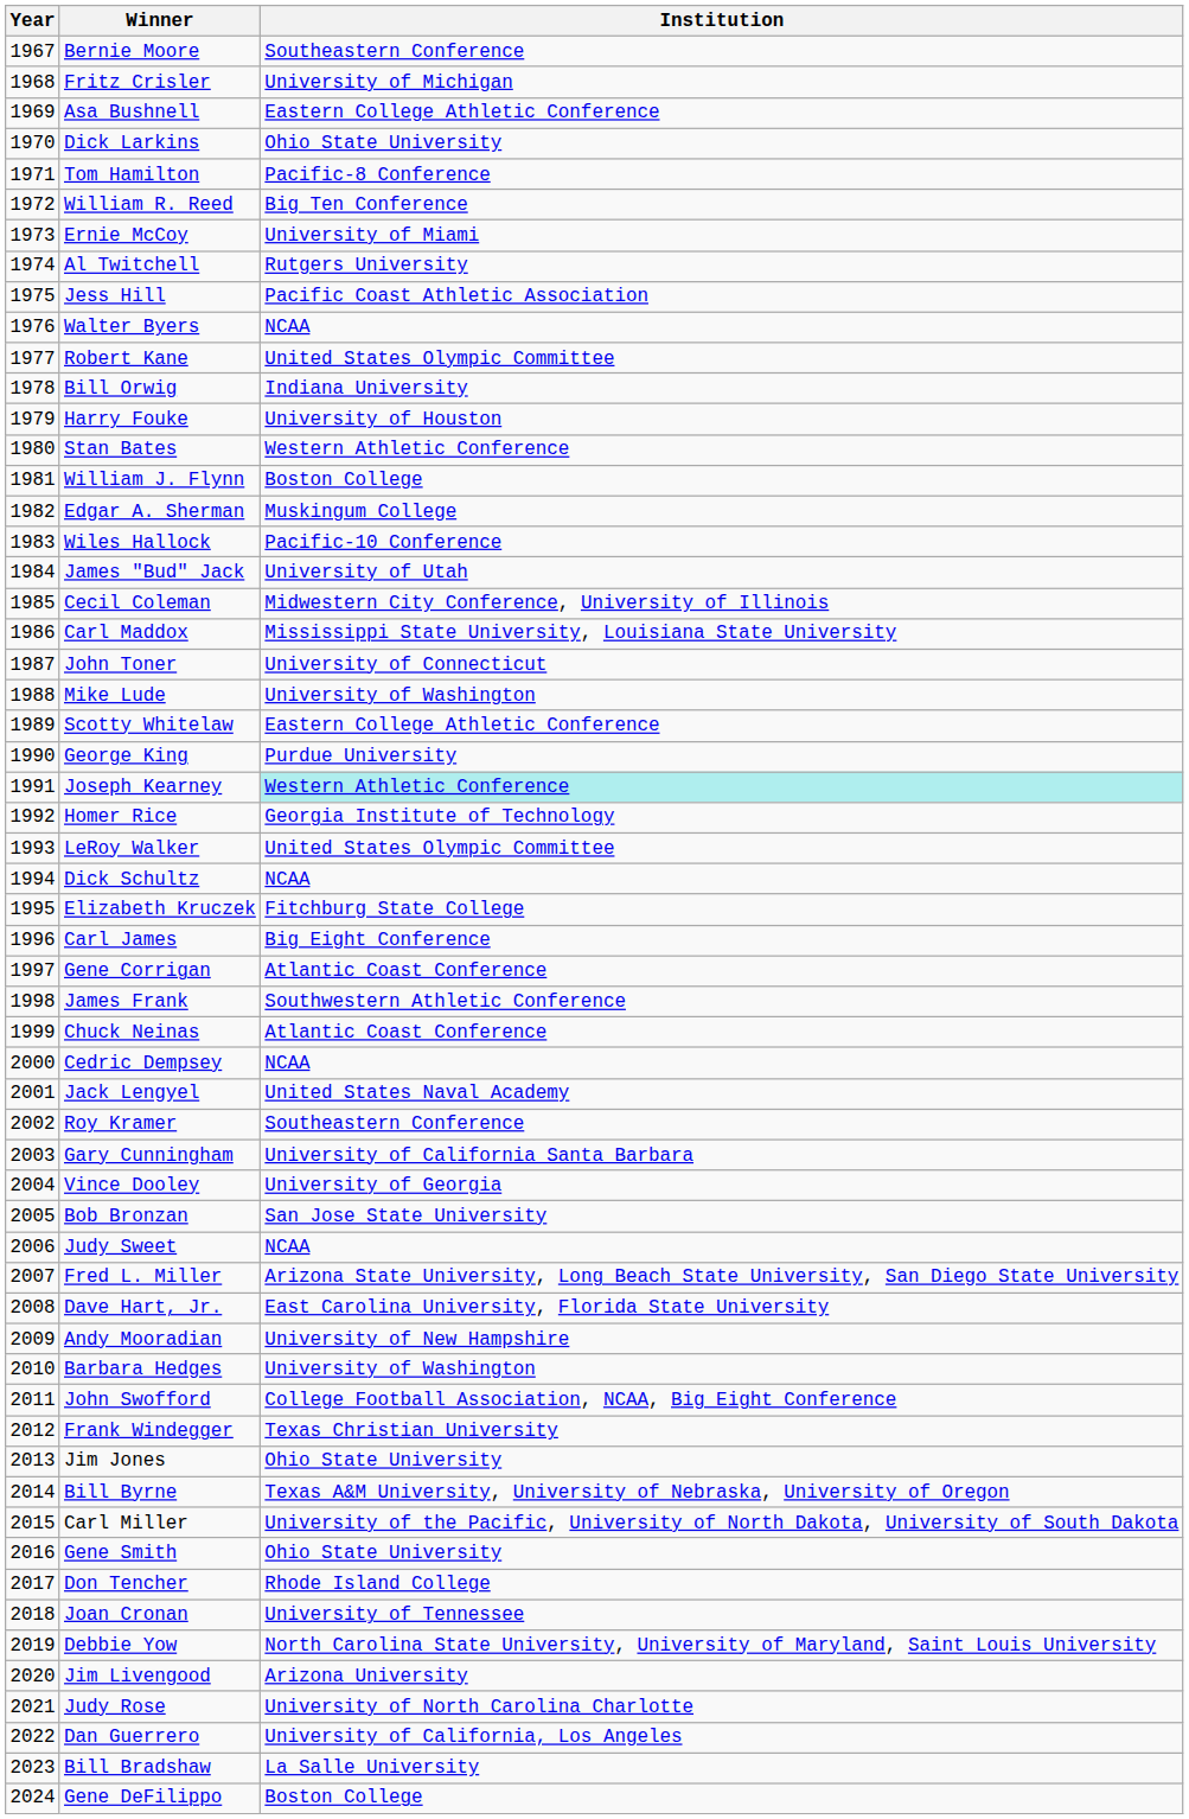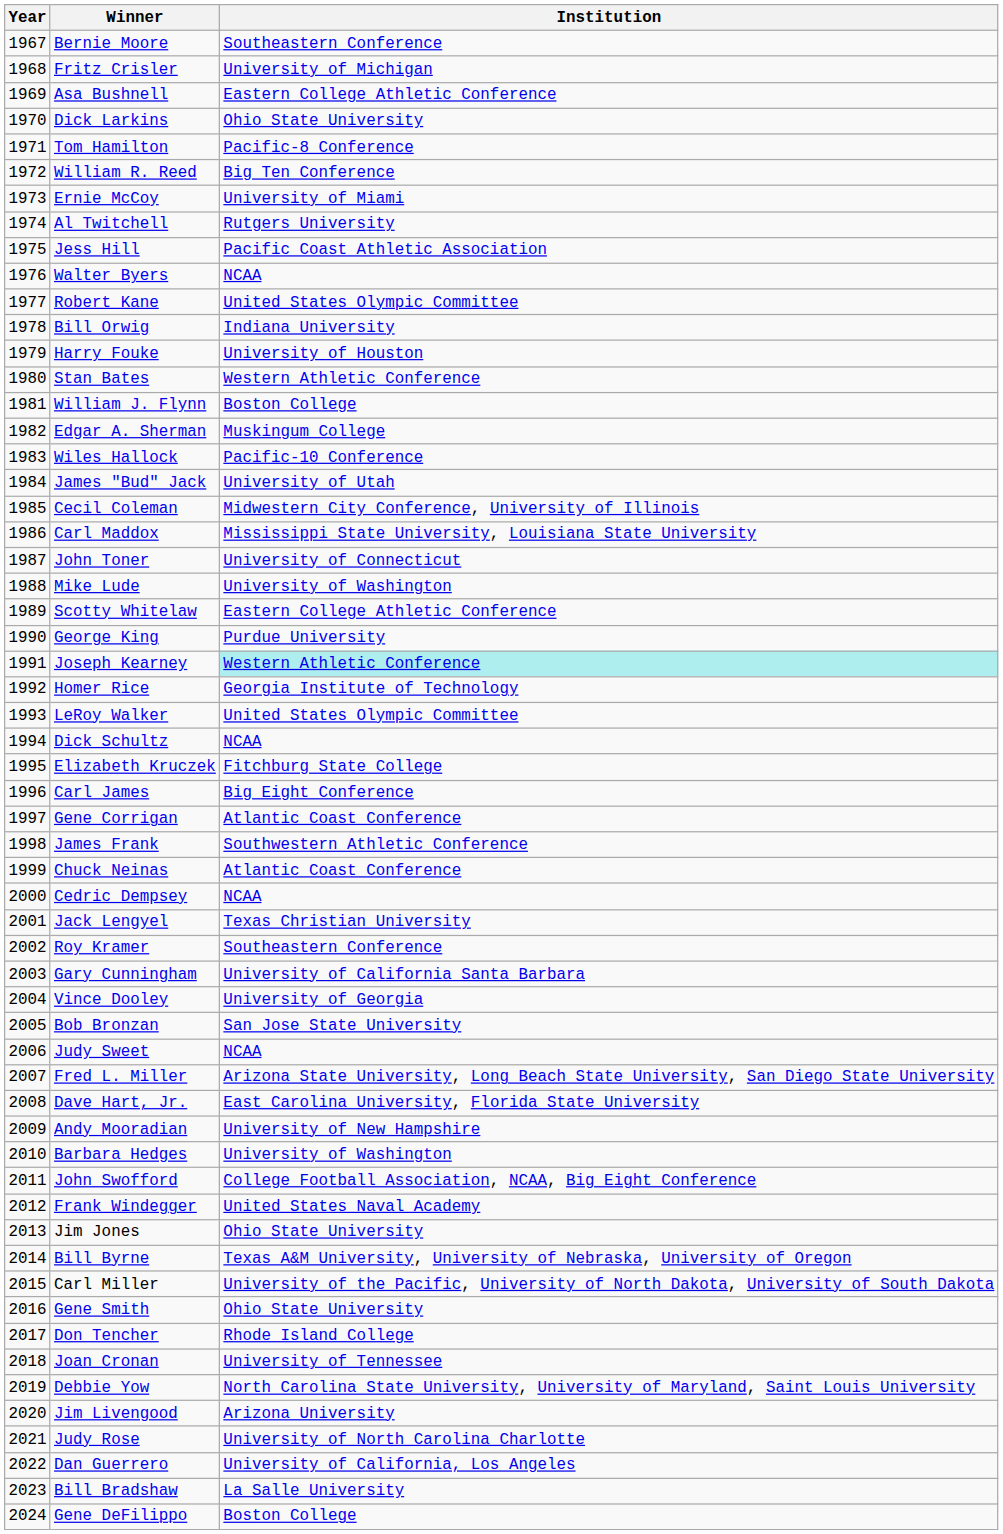 <table class="wikitable">
 <tr>
 <th>Year</th>
 <th>Winner</th>
 <th>Institution</th>
 </tr>
 <tr>
 <td>1967</td>
 <td><a href='#'>Bernie Moore</a></td>
 <td><a href='#'>Southeastern Conference</a></td>
 </tr>
 <tr>
 <td>1968</td>
 <td><a href='#'>Fritz Crisler</a></td>
 <td><a href='#'>University of Michigan</a></td>
 </tr>
 <tr>
 <td>1969</td>
 <td><a href='#'>Asa Bushnell</a></td>
 <td><a href='#'>Eastern College Athletic Conference</a></td>
 </tr>
 <tr>
 <td>1970</td>
 <td><a href='#'>Dick Larkins</a></td>
 <td><a href='#'>Ohio State University</a></td>
 </tr>
 <tr>
 <td>1971</td>
 <td><a href='#'>Tom Hamilton</a></td>
 <td><a href='#'>Pacific-8 Conference</a></td>
 </tr>
 <tr>
 <td>1972</td>
 <td><a href='#'>William R. Reed</a></td>
 <td><a href='#'>Big Ten Conference</a></td>
 </tr>
 <tr>
 <td>1973</td>
 <td><a href='#'>Ernie McCoy</a></td>
 <td><a href='#'>University of Miami</a></td>
 </tr>
 <tr>
 <td>1974</td>
 <td><a href='#'>Al Twitchell</a></td>
 <td><a href='#'>Rutgers University</a></td>
 </tr>
 <tr>
 <td>1975</td>
 <td><a href='#'>Jess Hill</a></td>
 <td><a href='#'>Pacific Coast Athletic Association</a></td>
 </tr>
 <tr>
 <td>1976</td>
 <td><a href='#'>Walter Byers</a></td>
 <td><a href='#'>NCAA</a></td>
 </tr>
 <tr>
 <td>1977</td>
 <td><a href='#'>Robert Kane</a></td>
 <td><a href='#'>United States Olympic Committee</a></td>
 </tr>
 <tr>
 <td>1978</td>
 <td><a href='#'>Bill Orwig</a></td>
 <td><a href='#'>Indiana University</a></td>
 </tr>
 <tr>
 <td>1979</td>
 <td><a href='#'>Harry Fouke</a></td>
 <td><a href='#'>University of Houston</a></td>
 </tr>
 <tr>
 <td>1980</td>
 <td><a href='#'>Stan Bates</a></td>
 <td><a href='#'>Western Athletic Conference</a></td>
 </tr>
 <tr>
 <td>1981</td>
 <td><a href='#'>William J. Flynn</a></td>
 <td><a href='#'>Boston College</a></td>
 </tr>
 <tr>
 <td>1982</td>
 <td><a href='#'>Edgar A. Sherman</a></td>
 <td><a href='#'>Muskingum College</a></td>
 </tr>
 <tr>
 <td>1983</td>
 <td><a href='#'>Wiles Hallock</a></td>
 <td><a href='#'>Pacific-10 Conference</a></td>
 </tr>
 <tr>
 <td>1984</td>
 <td><a href='#'>James "Bud" Jack</a></td>
 <td><a href='#'>University of Utah</a></td>
 </tr>
 <tr>
 <td>1985</td>
 <td><a href='#'>Cecil Coleman</a></td>
 <td><a href='#'>Midwestern City Conference</a>, <a href='#'>University of Illinois</a></td>
 </tr>
 <tr>
 <td>1986</td>
 <td><a href='#'>Carl Maddox</a></td>
 <td><a href='#'>Mississippi State University</a>, <a href='#'>Louisiana State University</a></td>
 </tr>
 <tr>
 <td>1987</td>
 <td><a href='#'>John Toner</a></td>
 <td><a href='#'>University of Connecticut</a></td>
 </tr>
 <tr>
 <td>1988</td>
 <td><a href='#'>Mike Lude</a></td>
 <td><a href='#'>University of Washington</a></td>
 </tr>
 <tr>
 <td>1989</td>
 <td><a href='#'>Scotty Whitelaw</a></td>
 <td><a href='#'>Eastern College Athletic Conference</a></td>
 </tr>
 <tr>
 <td>1990</td>
 <td><a href='#'>George King</a></td>
 <td><a href='#'>Purdue University</a></td>
 </tr>
 <tr>
 <td>1991</td>
 <td><a href='#'>Joseph Kearney</a></td>
 <td style="background: paleturquoise;"><a href='#'>Western Athletic Conference</a></td>
 </tr>
 <tr>
 <td>1992</td>
 <td><a href='#'>Homer Rice</a></td>
 <td><a href='#'>Georgia Institute of Technology</a></td>
 </tr>
 <tr>
 <td>1993</td>
 <td><a href='#'>LeRoy Walker</a></td>
 <td><a href='#'>United States Olympic Committee</a></td>
 </tr>
 <tr>
 <td>1994</td>
 <td><a href='#'>Dick Schultz</a></td>
 <td><a href='#'>NCAA</a></td>
 </tr>
 <tr>
 <td>1995</td>
 <td><a href='#'>Elizabeth Kruczek</a></td>
 <td><a href='#'>Fitchburg State College</a></td>
 </tr>
 <tr>
 <td>1996</td>
 <td><a href='#'>Carl James</a></td>
 <td><a href='#'>Big Eight Conference</a></td>
 </tr>
 <tr>
 <td>1997</td>
 <td><a href='#'>Gene Corrigan</a></td>
 <td><a href='#'>Atlantic Coast Conference</a></td>
 </tr>
 <tr>
 <td>1998</td>
 <td><a href='#'>James Frank</a></td>
 <td><a href='#'>Southwestern Athletic Conference</a></td>
 </tr>
 <tr>
 <td>1999</td>
 <td><a href='#'>Chuck Neinas</a></td>
 <td><a href='#'>Atlantic Coast Conference</a></td>
 </tr>
 <tr>
 <td>2000</td>
 <td><a href='#'>Cedric Dempsey</a></td>
 <td><a href='#'>NCAA</a></td>
 </tr>
 <tr>
 <td>2001</td>
 <td><a href='#'>Jack Lengyel</a></td>
-<td><a href='#'>United States Naval Academy</a></td>
+<td><a href='#'>Texas Christian University</a></td>
 </tr>
 <tr>
 <td>2002</td>
 <td><a href='#'>Roy Kramer</a></td>
 <td><a href='#'>Southeastern Conference</a></td>
 </tr>
 <tr>
 <td>2003</td>
 <td><a href='#'>Gary Cunningham</a></td>
 <td><a href='#'>University of California Santa Barbara</a></td>
 </tr>
 <tr>
 <td>2004</td>
 <td><a href='#'>Vince Dooley</a></td>
 <td><a href='#'>University of Georgia</a></td>
 </tr>
 <tr>
 <td>2005</td>
 <td><a href='#'>Bob Bronzan</a></td>
 <td><a href='#'>San Jose State University</a></td>
 </tr>
 <tr>
 <td>2006</td>
 <td><a href='#'>Judy Sweet</a></td>
 <td><a href='#'>NCAA</a></td>
 </tr>
 <tr>
 <td>2007</td>
 <td><a href='#'>Fred L. Miller</a></td>
 <td><a href='#'>Arizona State University</a>, <a href='#'>Long Beach State University</a>, <a href='#'>San Diego State University</a></td>
 </tr>
 <tr>
 <td>2008</td>
 <td><a href='#'>Dave Hart, Jr.</a></td>
 <td><a href='#'>East Carolina University</a>, <a href='#'>Florida State University</a></td>
 </tr>
 <tr>
 <td>2009</td>
 <td><a href='#'>Andy Mooradian</a></td>
 <td><a href='#'>University of New Hampshire</a></td>
 </tr>
 <tr>
 <td>2010</td>
 <td><a href='#'>Barbara Hedges</a></td>
 <td><a href='#'>University of Washington</a></td>
 </tr>
 <tr>
 <td>2011</td>
 <td><a href='#'>John Swofford</a></td>
 <td><a href='#'>College Football Association</a>, <a href='#'>NCAA</a>, <a href='#'>Big Eight Conference</a></td>
 </tr>
 <tr>
 <td>2012</td>
 <td><a href='#'>Frank Windegger</a></td>
-<td><a href='#'>Texas Christian University</a></td>
+<td><a href='#'>United States Naval Academy</a></td>
 </tr>
 <tr>
 <td>2013</td>
 <td>Jim Jones</td>
 <td><a href='#'>Ohio State University</a></td>
 </tr>
 <tr>
 <td>2014</td>
 <td><a href='#'>Bill Byrne</a></td>
 <td><a href='#'>Texas A&M University</a>, <a href='#'>University of Nebraska</a>, <a href='#'>University of Oregon</a></td>
 </tr>
 <tr>
 <td>2015</td>
 <td>Carl Miller</td>
 <td><a href='#'>University of the Pacific</a>, <a href='#'>University of North Dakota</a>, <a href='#'>University of South Dakota</a></td>
 </tr>
 <tr>
 <td>2016</td>
 <td><a href='#'>Gene Smith</a></td>
 <td><a href='#'>Ohio State University</a></td>
 </tr>
 <tr>
 <td>2017</td>
 <td><a href='#'>Don Tencher</a></td>
 <td><a href='#'>Rhode Island College</a></td>
 </tr>
 <tr>
 <td>2018</td>
 <td><a href='#'>Joan Cronan</a></td>
 <td><a href='#'>University of Tennessee</a></td>
 </tr>
 <tr>
 <td>2019</td>
 <td><a href='#'>Debbie Yow</a></td>
 <td><a href='#'>North Carolina State University</a>, <a href='#'>University of Maryland</a>, <a href='#'>Saint Louis University</a></td>
 </tr>
 <tr>
 <td>2020</td>
 <td><a href='#'>Jim Livengood</a></td>
 <td><a href='#'>Arizona University</a></td>
 </tr>
 <tr>
 <td>2021</td>
 <td><a href='#'>Judy Rose</a></td>
 <td><a href='#'>University of North Carolina Charlotte</a></td>
 </tr>
 <tr>
 <td>2022</td>
 <td><a href='#'>Dan Guerrero</a></td>
 <td><a href='#'>University of California, Los Angeles</a></td>
 </tr>
 <tr>
 <td>2023</td>
 <td><a href='#'>Bill Bradshaw</a></td>
 <td><a href='#'>La Salle University</a></td>
 </tr>
 <tr>
 <td>2024</td>
 <td><a href='#'>Gene DeFilippo</a></td>
 <td><a href='#'>Boston College</a></td>
 </tr>
 </table>
